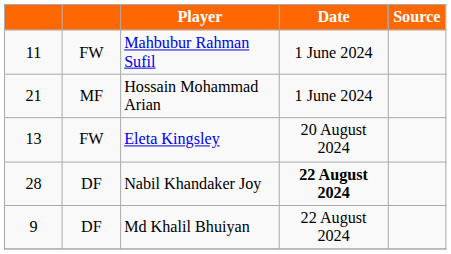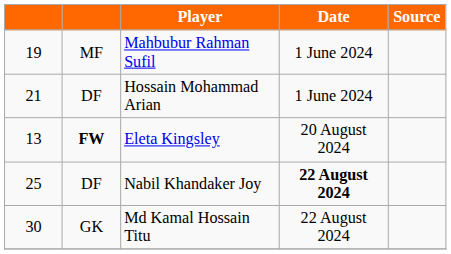 <table class="wikitable plainrowheaders sortable" style="text-align:center">
 <tr>
 <th style="background:#FF6701; color:white; width:50px;"></th>
 <th style="background:#FF6701; color:white; width:50px;"></th>
 <th style="background:#FF6701; color:white; width:150px;">Player</th>
 <th style="background:#FF6701; color:white; width:100px;">Date</th>
 <th style="background:#FF6701; color:white; width:50px;">Source</th>
 </tr>
 <tr>
-<td align="center">11</td>
-<td align="center">FW</td>
+<td align="center">19</td>
+<td align="center">MF</td>
 <td align="left"><a href='#'>Mahbubur Rahman Sufil</a></td>
 <td align="center">1 June 2024</td>
 <td></td>
 </tr>
 <tr>
 <td align="center">21</td>
-<td align="center">MF</td>
+<td>DF</td>
 <td align="left">Hossain Mohammad Arian</td>
 <td align="center">1 June 2024</td>
 <td></td>
 </tr>
 <tr>
 <td>13</td>
-<td>FW</td>
+<td><strong>FW</strong></td>
 <td align="left"><a href='#'>Eleta Kingsley</a></td>
 <td>20 August 2024</td>
 <td></td>
 </tr>
 <tr>
-<td>28</td>
+<td>25</td>
 <td>DF</td>
 <td align="left">Nabil Khandaker Joy</td>
 <td><strong>22 August 2024</strong></td>
 <td></td>
 </tr>
 <tr>
-<td>9</td>
-<td>DF</td>
-<td align="left">Md Khalil Bhuiyan</td>
+<td>30</td>
+<td>GK</td>
+<td align="left">Md Kamal Hossain Titu</td>
 <td>22 August 2024</td>
 <td></td>
 </tr>
 <tr>
 </tr>
 </table>
